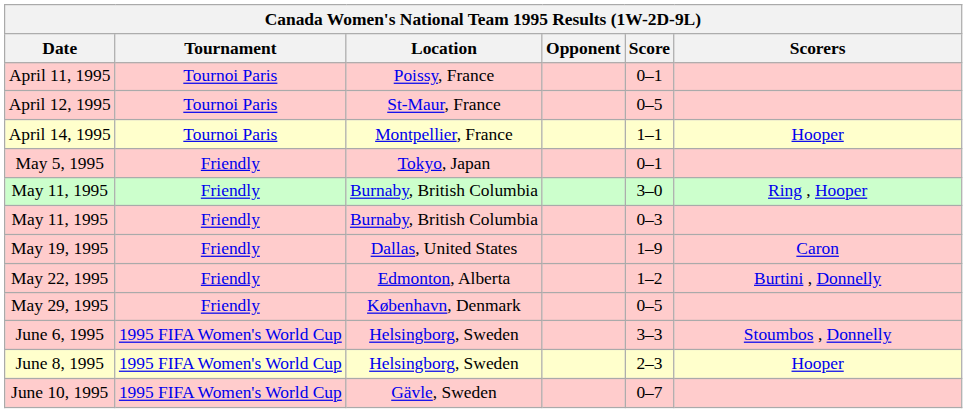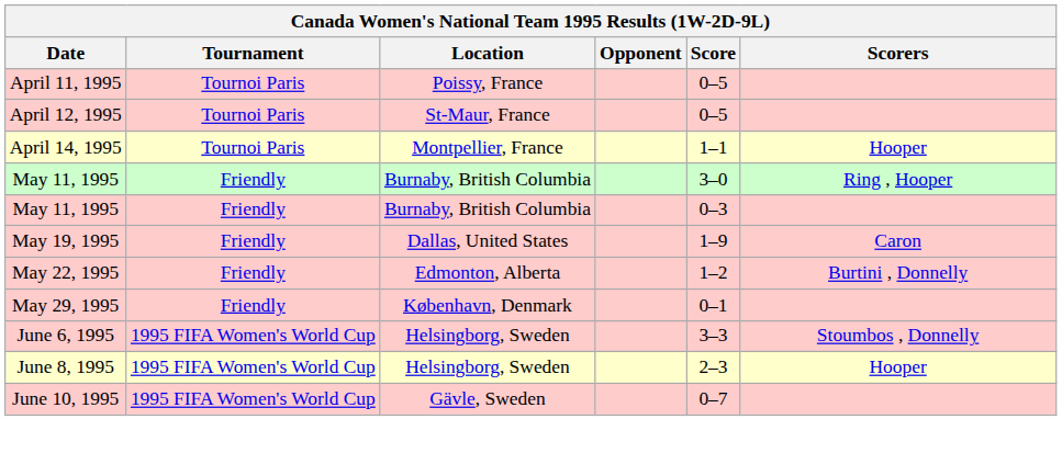 <table class="wikitable collapsible collapsed" style="font-size:90%">
 <tr>
 <th colspan="6"><strong>Canada Women's National Team 1995 Results (1W-2D-9L)</strong></th>
 </tr>
 <tr>
 <th>Date</th>
 <th>Tournament</th>
 <th>Location</th>
 <th>Opponent</th>
 <th>Score</th>
 <th width=30%>Scorers</th>
 </tr>
 <tr style="background:#fcc;">
 <td style="text-align: center;">April 11, 1995</td>
 <td style="text-align: center;"><a href='#'>Tournoi Paris</a></td>
 <td style="text-align: center;"><a href='#'>Poissy</a>, France</td>
 <td></td>
-<td style="text-align: center;">0–1</td>
+<td style="text-align: center;">0–5</td>
 <td style="text-align: center;"></td>
 </tr>
 <tr style="background:#fcc;">
 <td style="text-align: center;">April 12, 1995</td>
 <td style="text-align: center;"><a href='#'>Tournoi Paris</a></td>
 <td style="text-align: center;"><a href='#'>St-Maur</a>, France</td>
 <td></td>
 <td style="text-align: center;">0–5</td>
 <td style="text-align: center;"></td>
 </tr>
 <tr style="background:#ffc;">
 <td style="text-align: center;">April 14, 1995</td>
 <td style="text-align: center;"><a href='#'>Tournoi Paris</a></td>
 <td style="text-align: center;"><a href='#'>Montpellier</a>, France</td>
 <td></td>
 <td style="text-align: center;">1–1</td>
 <td style="text-align: center;"><a href='#'>Hooper</a> </td>
-</tr>
-<tr style="background:#fcc;">
-<td style="text-align: center;">May 5, 1995</td>
-<td style="text-align: center;"><a href='#'>Friendly</a></td>
-<td style="text-align: center;"><a href='#'>Tokyo</a>, Japan</td>
-<td></td>
-<td style="text-align: center;">0–1</td>
-<td style="text-align: center;"></td>
 </tr>
 <tr style="background:#cfc;">
 <td style="text-align: center;">May 11, 1995</td>
 <td style="text-align: center;"><a href='#'>Friendly</a></td>
 <td style="text-align: center;"><a href='#'>Burnaby</a>, British Columbia</td>
 <td></td>
 <td style="text-align: center;">3–0</td>
 <td style="text-align: center;"><a href='#'>Ring</a> , <a href='#'>Hooper</a> </td>
 </tr>
 <tr style="background:#fcc;">
 <td style="text-align: center;">May 11, 1995</td>
 <td style="text-align: center;"><a href='#'>Friendly</a></td>
 <td style="text-align: center;"><a href='#'>Burnaby</a>, British Columbia</td>
 <td></td>
 <td style="text-align: center;">0–3</td>
 <td style="text-align: center;"></td>
 </tr>
 <tr style="background:#fcc;">
 <td style="text-align: center;">May 19, 1995</td>
 <td style="text-align: center;"><a href='#'>Friendly</a></td>
 <td style="text-align: center;"><a href='#'>Dallas</a>, United States</td>
 <td></td>
 <td style="text-align: center;">1–9</td>
 <td style="text-align: center;"><a href='#'>Caron</a> </td>
 </tr>
 <tr style="background:#fcc;">
 <td style="text-align: center;">May 22, 1995</td>
 <td style="text-align: center;"><a href='#'>Friendly</a></td>
 <td style="text-align: center;"><a href='#'>Edmonton</a>, Alberta</td>
 <td></td>
 <td style="text-align: center;">1–2</td>
 <td style="text-align: center;"><a href='#'>Burtini</a> , <a href='#'>Donnelly</a> </td>
 </tr>
 <tr style="background:#fcc;">
 <td style="text-align: center;">May 29, 1995</td>
 <td style="text-align: center;"><a href='#'>Friendly</a></td>
 <td style="text-align: center;"><a href='#'>København</a>, Denmark</td>
 <td></td>
-<td style="text-align: center;">0–5</td>
+<td style="text-align: center;">0–1</td>
 <td style="text-align: center;"></td>
 </tr>
 <tr style="background:#fcc;">
 <td style="text-align: center;">June 6, 1995</td>
 <td style="text-align: center;"><a href='#'>1995 FIFA Women's World Cup</a></td>
 <td style="text-align: center;"><a href='#'>Helsingborg</a>, Sweden</td>
 <td></td>
 <td style="text-align: center;">3–3</td>
 <td style="text-align: center;"><a href='#'>Stoumbos</a> , <a href='#'>Donnelly</a> </td>
 </tr>
 <tr style="background:#ffc;">
 <td style="text-align: center;">June 8, 1995</td>
 <td style="text-align: center;"><a href='#'>1995 FIFA Women's World Cup</a></td>
 <td style="text-align: center;"><a href='#'>Helsingborg</a>, Sweden</td>
 <td></td>
 <td style="text-align: center;">2–3</td>
 <td style="text-align: center;"><a href='#'>Hooper</a> </td>
 </tr>
 <tr style="background:#fcc;">
 <td style="text-align: center;">June 10, 1995</td>
 <td style="text-align: center;"><a href='#'>1995 FIFA Women's World Cup</a></td>
 <td style="text-align: center;"><a href='#'>Gävle</a>, Sweden</td>
 <td></td>
 <td style="text-align: center;">0–7</td>
 <td style="text-align: center;"></td>
 </tr>
 </table>
